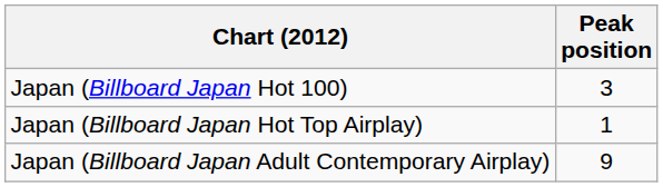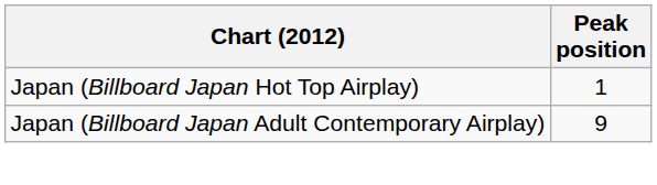 <table class="wikitable sortable" border="1">
 <tr>
 <th>Chart (2012)</th>
 <th>Peak<br>position</th>
-</tr>
-<tr>
-<td>Japan (<em><a href='#'>Billboard Japan</a></em> Hot 100)</td>
-<td style="text-align:center;">3</td>
 </tr>
 <tr>
 <td>Japan (<em>Billboard Japan</em> Hot Top Airplay)</td>
 <td style="text-align:center;">1</td>
 </tr>
 <tr>
 <td>Japan (<em>Billboard Japan</em> Adult Contemporary Airplay)</td>
 <td style="text-align:center;">9</td>
 </tr>
 </table>
